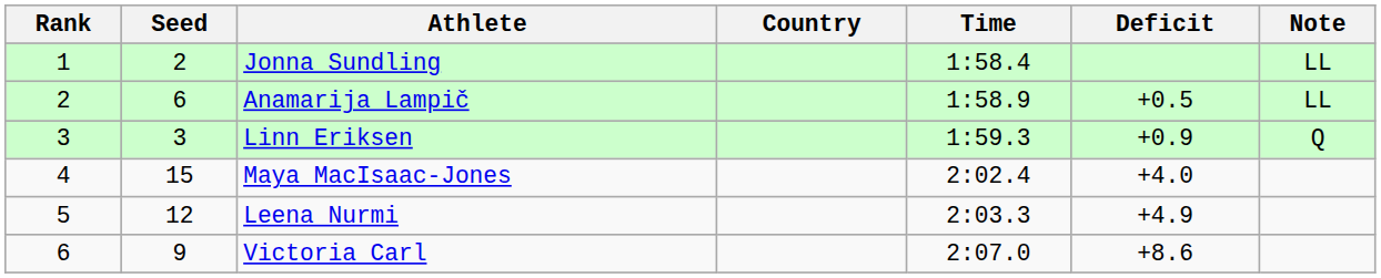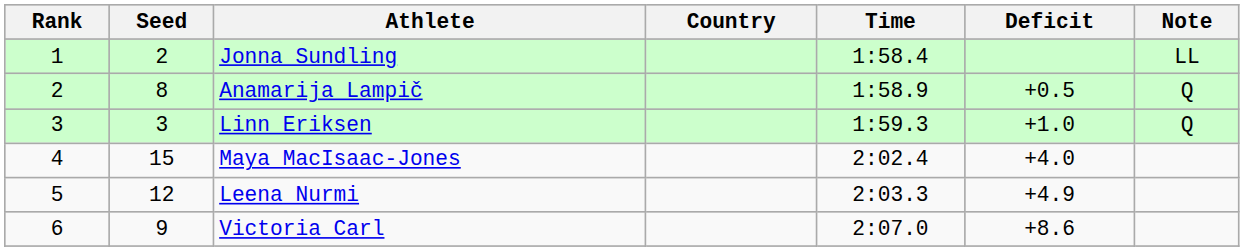 <table class="wikitable sortable" style="text-align:center" width=60%>
 <tr>
 <th>Rank</th>
 <th>Seed</th>
 <th>Athlete</th>
 <th>Country</th>
 <th>Time</th>
 <th data-sort-type=number>Deficit</th>
 <th>Note</th>
 </tr>
 <tr bgcolor=ccffcc>
 <td>1</td>
 <td>2</td>
 <td align=left><a href='#'>Jonna Sundling</a></td>
 <td align=left></td>
 <td>1:58.4</td>
 <td></td>
 <td>LL</td>
 </tr>
 <tr bgcolor=ccffcc>
 <td>2</td>
-<td>6</td>
+<td>8</td>
 <td align=left><a href='#'>Anamarija Lampič</a></td>
 <td align=left></td>
 <td>1:58.9</td>
 <td>+0.5</td>
-<td>LL</td>
+<td>Q</td>
 </tr>
 <tr bgcolor=ccffcc>
 <td>3</td>
 <td>3</td>
 <td align=left><a href='#'>Linn Eriksen</a></td>
 <td align=left></td>
 <td>1:59.3</td>
-<td>+0.9</td>
+<td>+1.0</td>
 <td>Q</td>
 </tr>
 <tr>
 <td>4</td>
 <td>15</td>
 <td align=left><a href='#'>Maya MacIsaac-Jones</a></td>
 <td align=left></td>
 <td>2:02.4</td>
 <td>+4.0</td>
 <td></td>
 </tr>
 <tr>
 <td>5</td>
 <td>12</td>
 <td align=left><a href='#'>Leena Nurmi</a></td>
 <td align=left></td>
 <td>2:03.3</td>
 <td>+4.9</td>
 <td></td>
 </tr>
 <tr>
 <td>6</td>
 <td>9</td>
 <td align=left><a href='#'>Victoria Carl</a></td>
 <td align=left></td>
 <td>2:07.0</td>
 <td>+8.6</td>
 <td></td>
 </tr>
 </table>
